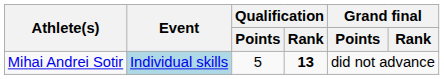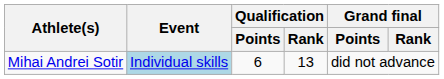 <table class="wikitable">
 <tr>
 <th rowspan="2">Athlete(s)</th>
 <th rowspan="2">Event</th>
 <th colspan="2">Qualification</th>
 <th colspan="2">Grand final</th>
 </tr>
 <tr>
 <th>Points</th>
 <th>Rank</th>
 <th>Points</th>
 <th>Rank</th>
 </tr>
 <tr>
 <td><a href='#'>Mihai Andrei Sotir</a></td>
 <td style="background: lightblue;"><a href='#'>Individual skills</a></td>
-<td align="center">5</td>
-<td align="center"><strong>13</strong></td>
+<td align="center">6</td>
+<td align="center">13</td>
 <td align="center" colspan=2>did not advance</td>
 </tr>
 </table>
